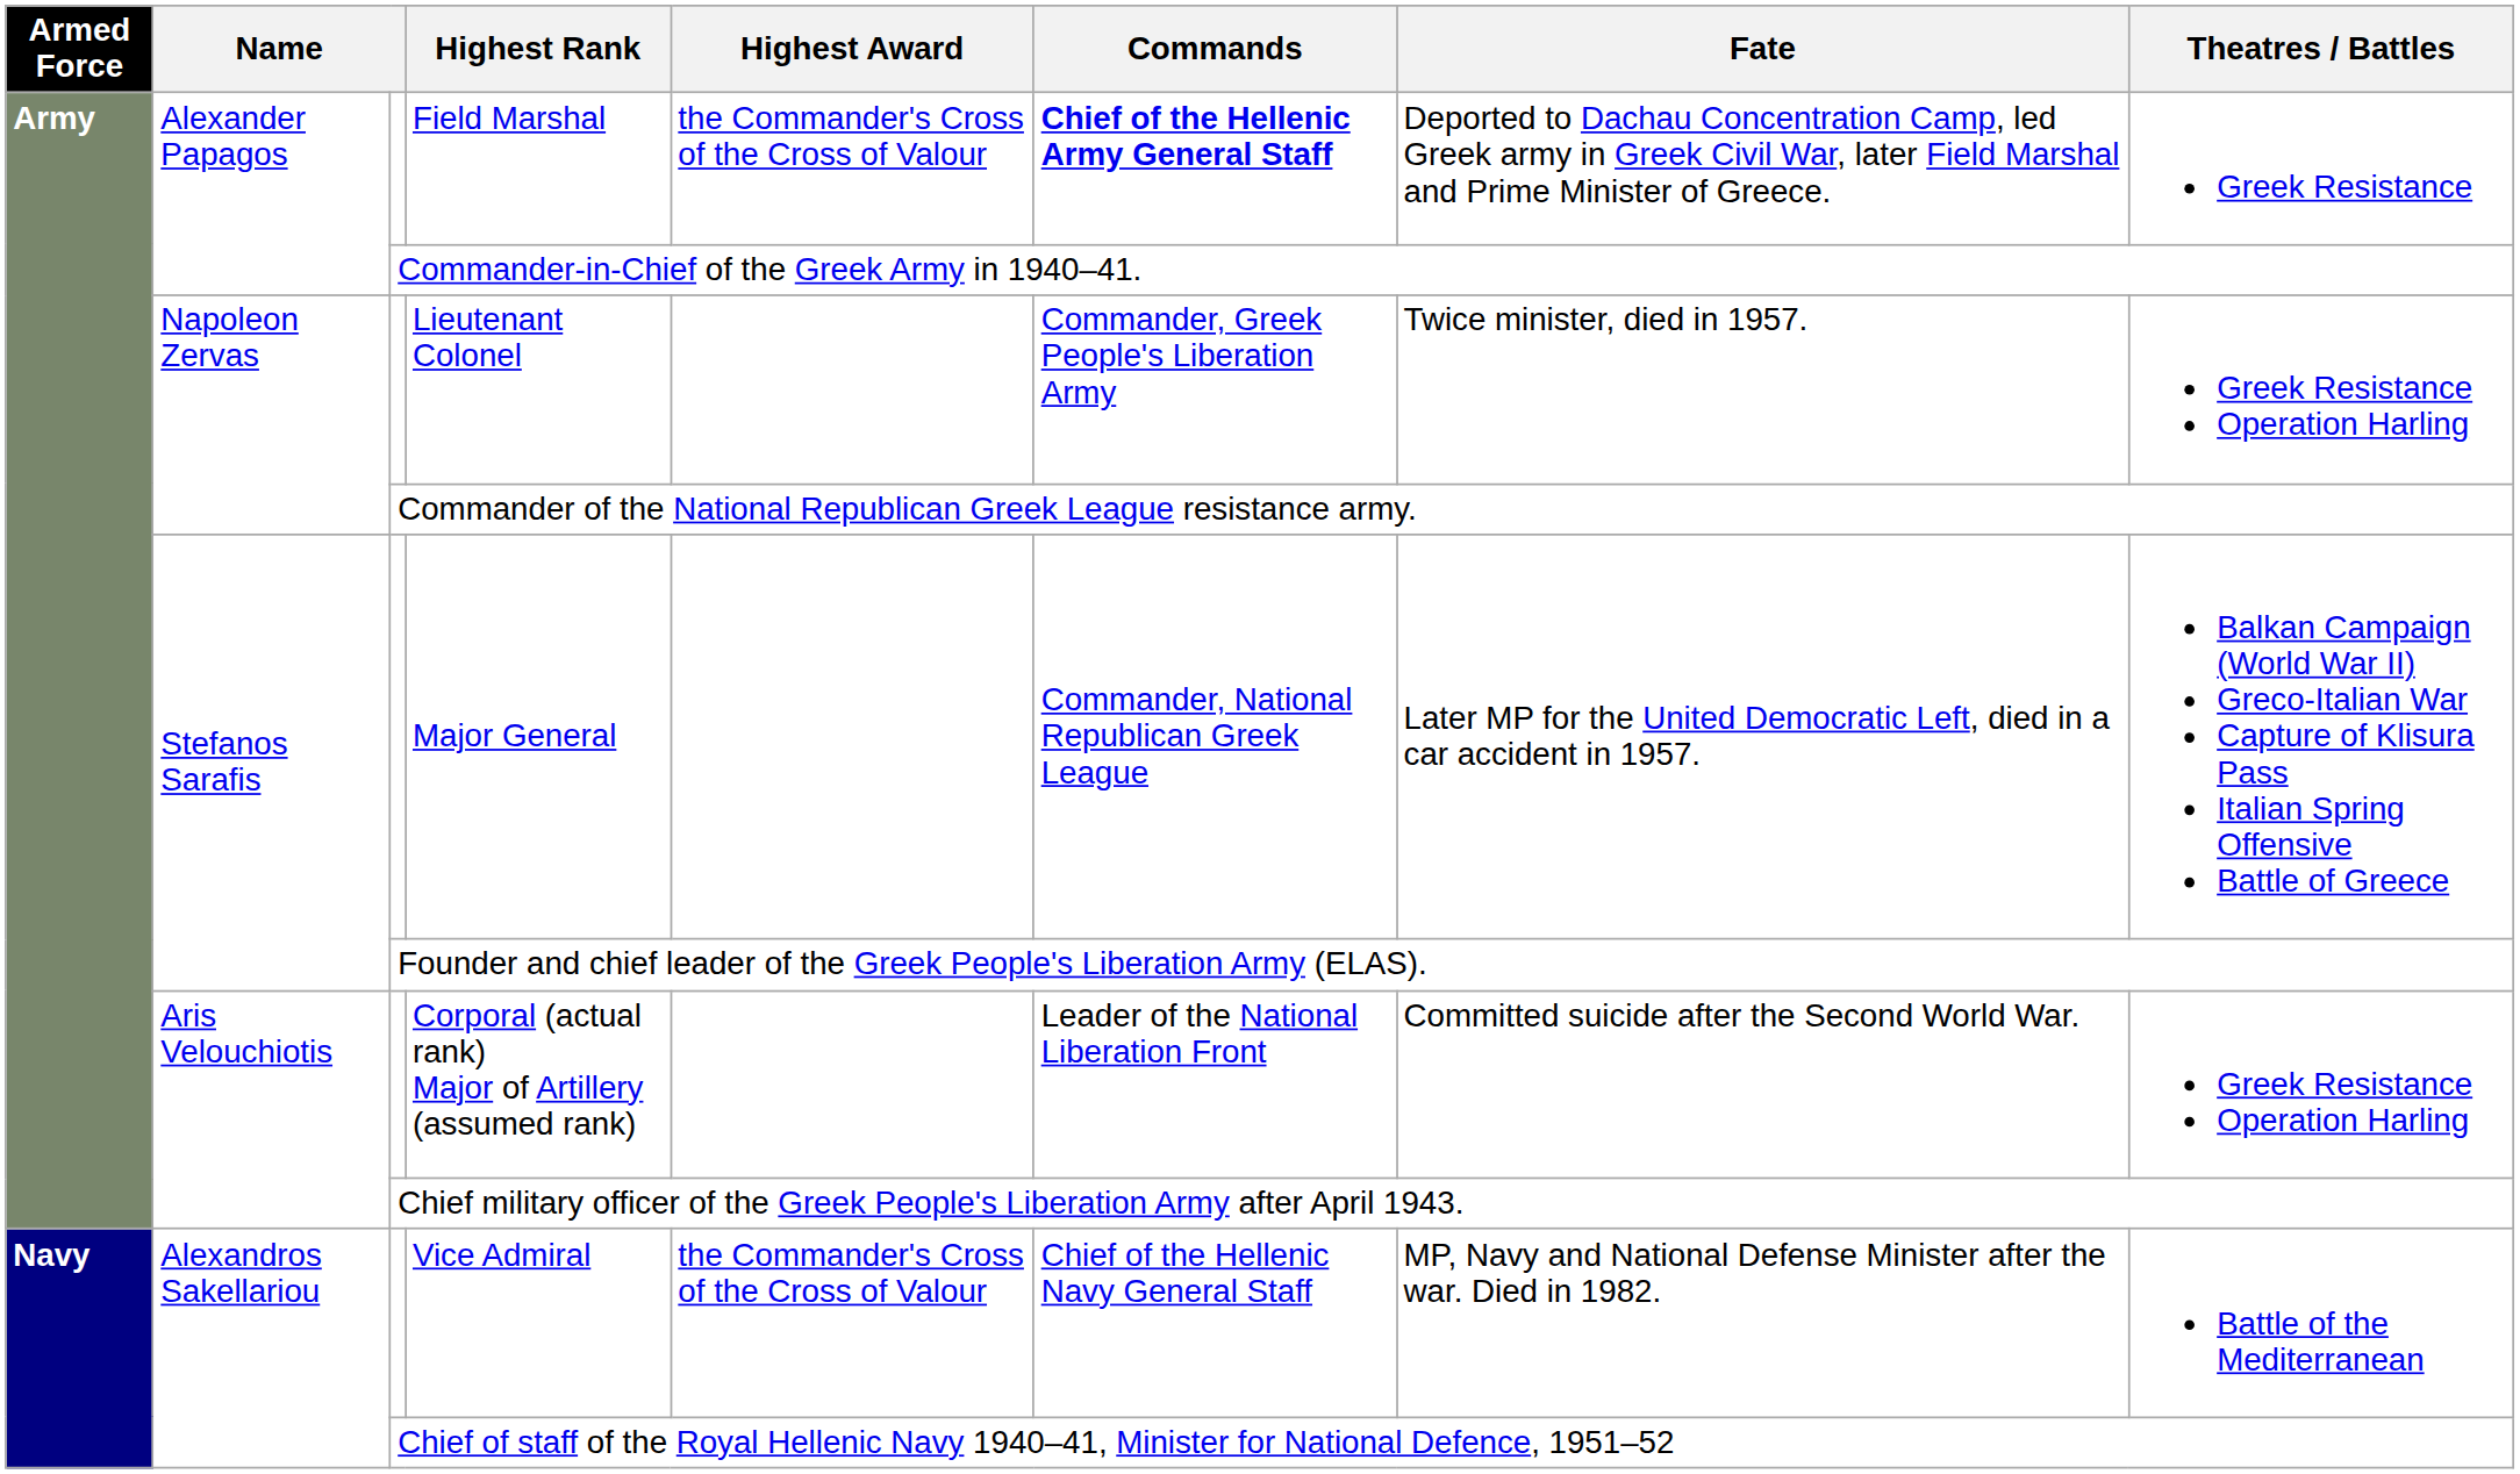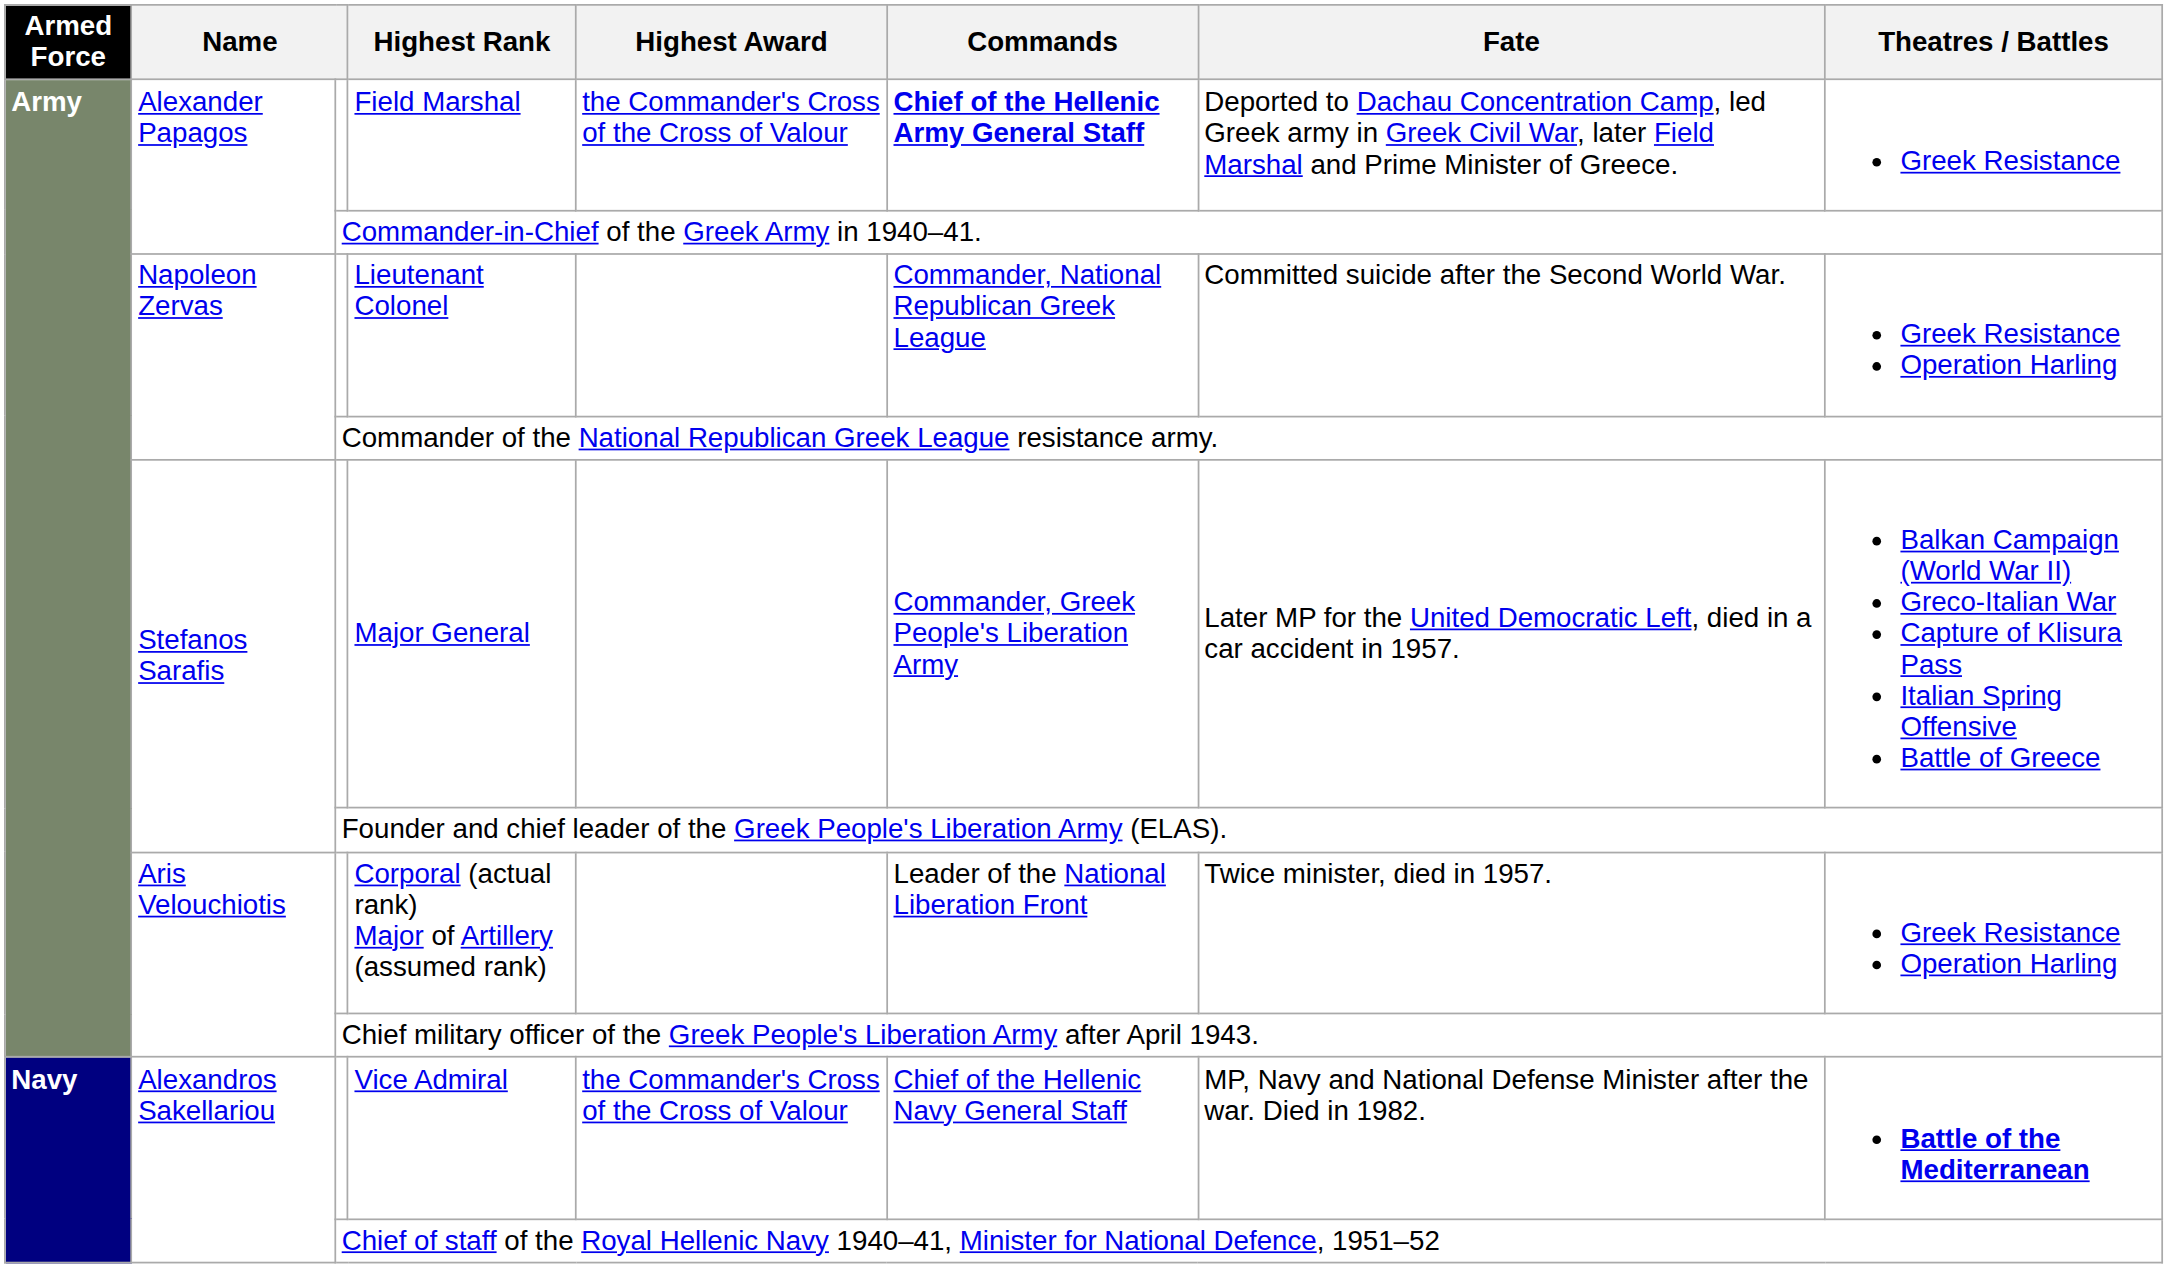 <table class="wikitable">
 <tr>
 <th style="background:#000; color:white;">Armed Force</th>
 <th colspan="2">Name</th>
 <th>Highest Rank</th>
 <th>Highest Award</th>
 <th>Commands</th>
 <th>Fate</th>
 <th>Theatres / Battles</th>
 </tr>
 <tr style="background:#fff;vertical-align: top;">
 <td rowspan="8" style="background:#78866b; color:white;"><strong>Army</strong></td>
 <td rowspan="2"><a href='#'>Alexander Papagos</a></td>
 <td></td>
 <td><a href='#'>Field Marshal</a></td>
 <td><a href='#'>the Commander's Cross of the Cross of Valour</a></td>
 <td><strong><a href='#'>Chief of the Hellenic Army General Staff</a></strong></td>
 <td>Deported to <a href='#'>Dachau Concentration Camp</a>, led Greek army in <a href='#'>Greek Civil War</a>, later <a href='#'>Field Marshal</a> and Prime Minister of Greece.</td>
 <td><br><ul><li><a href='#'>Greek Resistance</a></li></ul></td>
 </tr>
 <tr style="background:#fff;">
 <td colspan="8"><a href='#'>Commander-in-Chief</a> of the <a href='#'>Greek Army</a> in 1940–41.</td>
 </tr>
 <tr style="background:#fff;vertical-align: top;">
 <td rowspan="2"><a href='#'>Napoleon Zervas</a></td>
 <td></td>
 <td><a href='#'>Lieutenant Colonel</a></td>
 <td></td>
-<td><a href='#'>Commander, Greek People's Liberation Army</a></td>
-<td>Twice minister, died in 1957.</td>
+<td><a href='#'>Commander, National Republican Greek League</a></td>
+<td>Committed suicide after the Second World War.</td>
 <td><br><ul><li><a href='#'>Greek Resistance</a></li><li><a href='#'>Operation Harling</a></li></ul></td>
 </tr>
 <tr style="background:#fff;">
 <td colspan="8">Commander of the <a href='#'>National Republican Greek League</a> resistance army.</td>
 </tr>
 <tr style="background:#fff;">
 <td rowspan="2"><a href='#'>Stefanos Sarafis</a></td>
 <td></td>
 <td><a href='#'>Major General</a></td>
 <td></td>
-<td><a href='#'>Commander, National Republican Greek League</a></td>
+<td><a href='#'>Commander, Greek People's Liberation Army</a></td>
 <td>Later MP for the <a href='#'>United Democratic Left</a>, died in a car accident in 1957.</td>
 <td><br><ul><li><a href='#'>Balkan Campaign (World War II)</a></li><li><a href='#'>Greco-Italian War</a></li><li><a href='#'>Capture of Klisura Pass</a></li><li><a href='#'>Italian Spring Offensive</a></li><li><a href='#'>Battle of Greece</a></li></ul></td>
 </tr>
 <tr style="background:#fff;">
 <td colspan="8">Founder and chief leader of the <a href='#'>Greek People's Liberation Army</a> (ELAS).</td>
 </tr>
 <tr style="background:#fff;vertical-align: top;">
 <td rowspan="2"><a href='#'>Aris Velouchiotis</a></td>
 <td></td>
 <td><a href='#'>Corporal</a> (actual rank)<br><a href='#'>Major</a> of <a href='#'>Artillery</a> (assumed rank)</td>
 <td></td>
 <td>Leader of the <a href='#'>National Liberation Front</a></td>
-<td>Committed suicide after the Second World War.</td>
+<td>Twice minister, died in 1957.</td>
 <td><br><ul><li><a href='#'>Greek Resistance</a></li><li><a href='#'>Operation Harling</a></li></ul></td>
 </tr>
 <tr style="background:#fff;">
 <td colspan="8">Chief military officer of the <a href='#'>Greek People's Liberation Army</a> after April 1943.</td>
 </tr>
 <tr style="background:#fff;vertical-align: top;">
 <td rowspan="2" style="background:navy; color:white;"><strong>Navy</strong></td>
 <td rowspan="2"><a href='#'>Alexandros Sakellariou</a></td>
 <td></td>
 <td><a href='#'>Vice Admiral</a></td>
 <td><a href='#'>the Commander's Cross of the Cross of Valour</a></td>
 <td><a href='#'>Chief of the Hellenic Navy General Staff</a></td>
 <td>MP, Navy and National Defense Minister after the war. Died in 1982.</td>
-<td><br><ul><li><a href='#'>Battle of the Mediterranean</a></li></ul></td>
+<td><strong><br><ul><li><a href='#'>Battle of the Mediterranean</a></li></ul></strong></td>
 </tr>
 <tr style="background:#fff;">
 <td colspan="8"><a href='#'>Chief of staff</a> of the <a href='#'>Royal Hellenic Navy</a> 1940–41, <a href='#'>Minister for National Defence</a>, 1951–52</td>
 </tr>
 </table>
